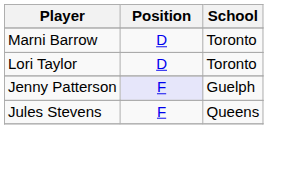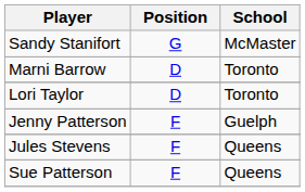 <table class="wikitable">
 <tr>
 <th>Player</th>
 <th>  Position  </th>
 <th>School</th>
+</tr>
+<tr>
+<td>Sandy Stanifort</td>
+<td align=center><a href='#'>G</a></td>
+<td>McMaster</td>
 </tr>
 <tr>
 </tr>
 <tr>
 <td>Marni Barrow</td>
 <td align=center><a href='#'>D</a></td>
 <td>Toronto</td>
 </tr>
 <tr>
 </tr>
 <tr>
 <td>Lori Taylor</td>
 <td align=center><a href='#'>D</a></td>
 <td>Toronto</td>
 </tr>
 <tr>
 </tr>
 <tr>
 <td>Jenny Patterson</td>
-<td align=center style="background: lavender;"><a href='#'>F</a></td>
+<td align=center><a href='#'>F</a></td>
 <td>Guelph</td>
 </tr>
 <tr>
 </tr>
 <tr>
 <td>Jules Stevens</td>
 <td align=center><a href='#'>F</a></td>
 <td>Queens</td>
 </tr>
 <tr>
 </tr>
 <tr>
+<td>Sue Patterson</td>
+<td align=center><a href='#'>F</a></td>
+<td>Queens</td>
+</tr>
+<tr>
 </tr>
 </table>
